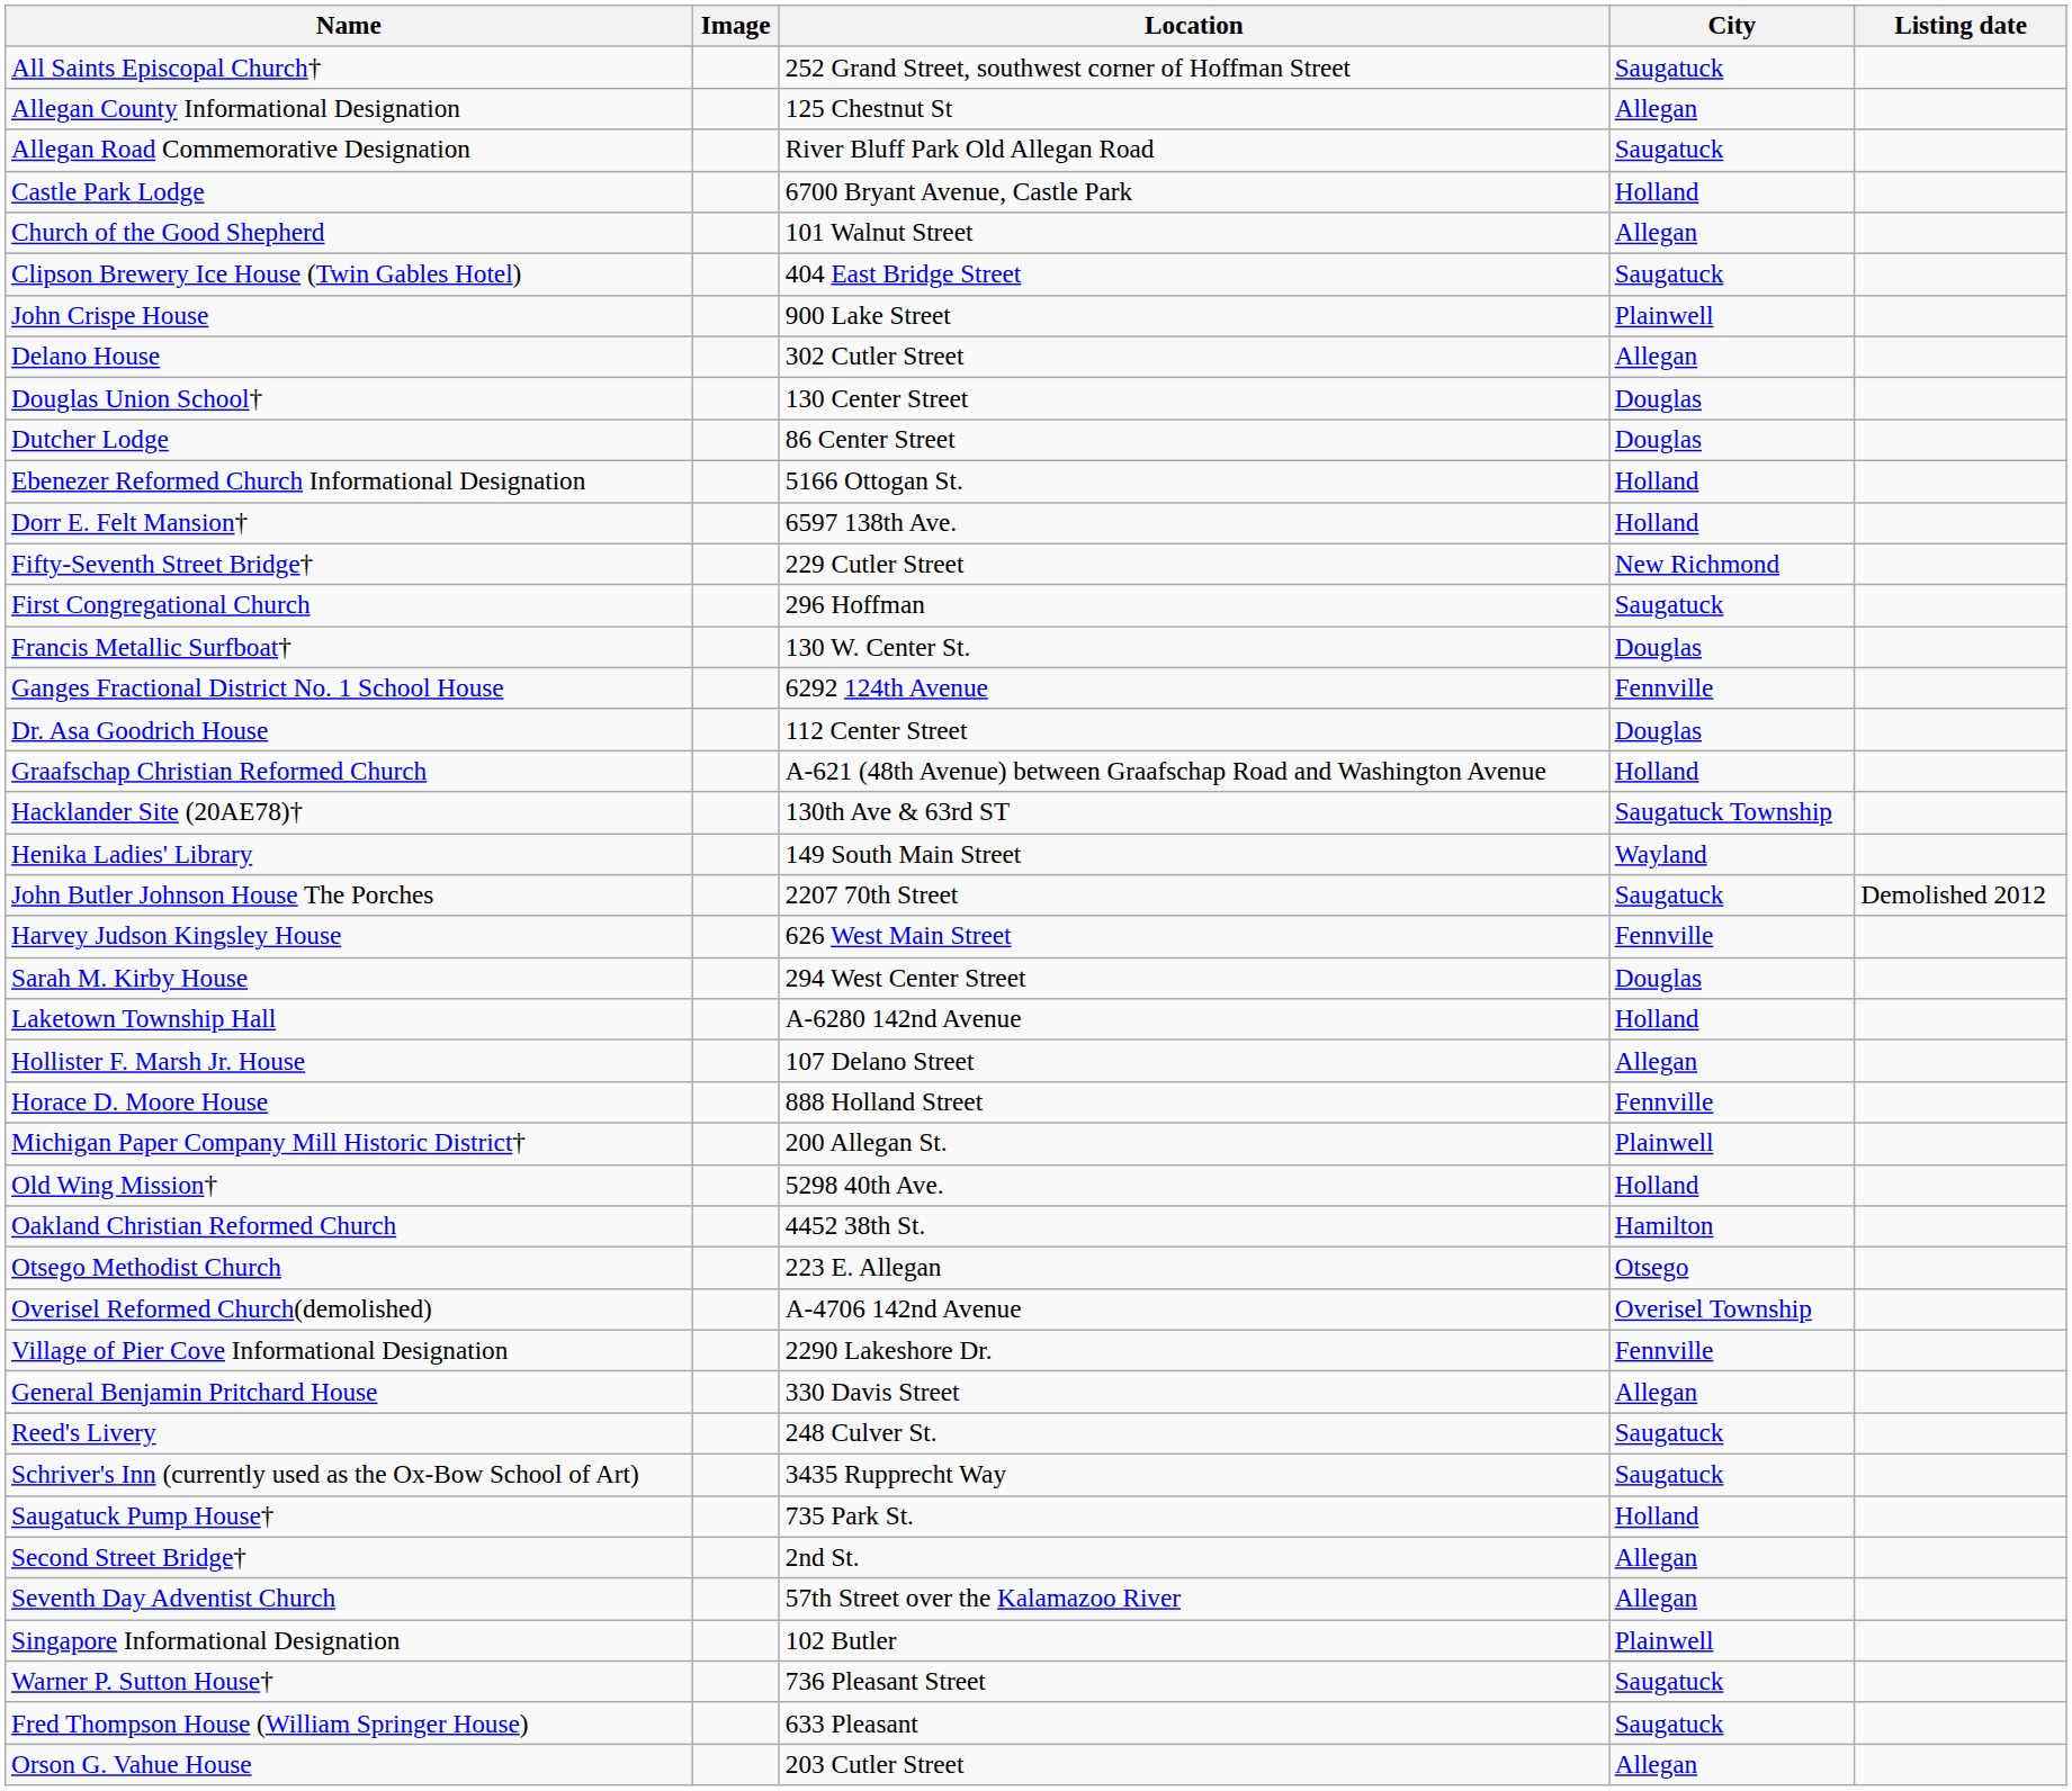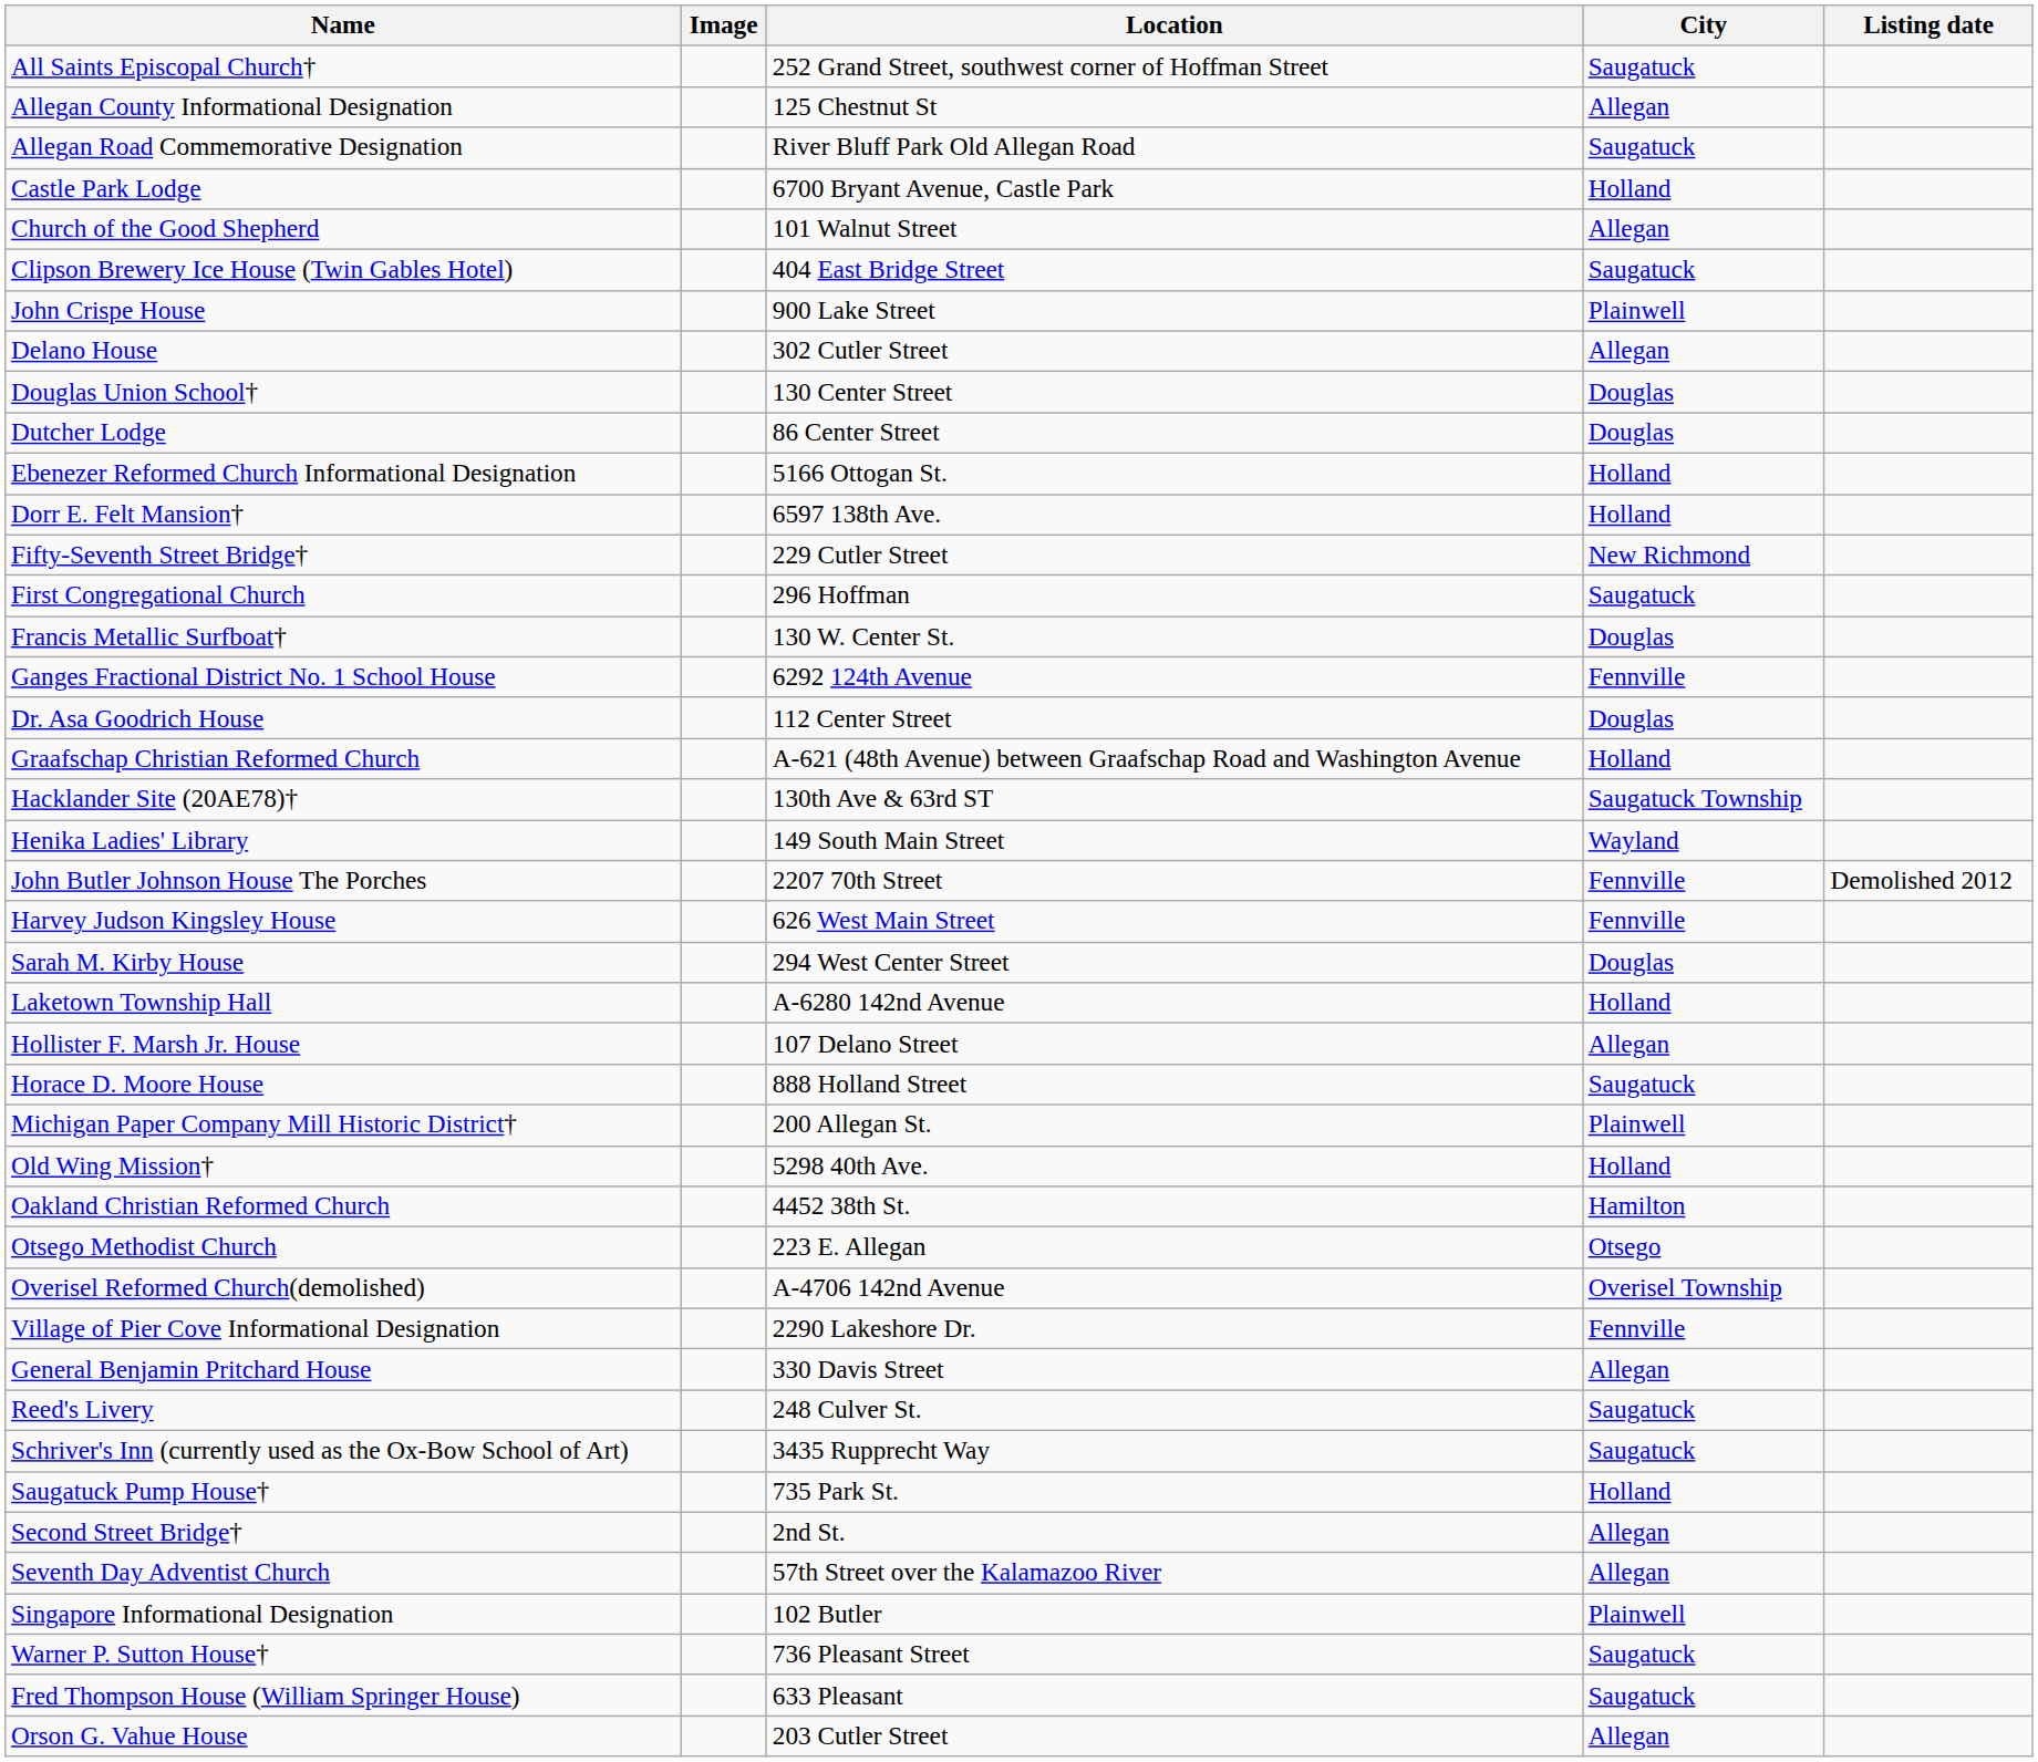 <table class="wikitable sortable" style="width:100%">
 <tr>
 <th>Name</th>
 <th>Image</th>
 <th>Location</th>
 <th>City</th>
 <th>Listing date</th>
 </tr>
 <tr>
 <td><a href='#'>All Saints Episcopal Church</a>†</td>
 <td></td>
 <td>252 Grand Street, southwest corner of Hoffman Street</td>
 <td><a href='#'>Saugatuck</a></td>
 <td></td>
 </tr>
 <tr>
 <td><a href='#'>Allegan County</a> Informational Designation</td>
 <td></td>
 <td>125 Chestnut St</td>
 <td><a href='#'>Allegan</a></td>
 <td></td>
 </tr>
 <tr>
 <td><a href='#'>Allegan Road</a> Commemorative Designation</td>
 <td></td>
 <td>River Bluff Park Old Allegan Road</td>
 <td><a href='#'>Saugatuck</a></td>
 <td></td>
 </tr>
 <tr>
 <td><a href='#'>Castle Park Lodge</a></td>
 <td></td>
 <td>6700 Bryant Avenue, Castle Park</td>
 <td><a href='#'>Holland</a></td>
 <td></td>
 </tr>
 <tr>
 <td><a href='#'>Church of the Good Shepherd</a></td>
 <td></td>
 <td>101 Walnut Street</td>
 <td><a href='#'>Allegan</a></td>
 <td></td>
 </tr>
 <tr>
 <td><a href='#'>Clipson Brewery Ice House</a> (<a href='#'>Twin Gables Hotel</a>)</td>
 <td></td>
 <td>404 <a href='#'>East Bridge Street</a></td>
 <td><a href='#'>Saugatuck</a></td>
 <td></td>
 </tr>
 <tr>
 <td><a href='#'>John Crispe House</a></td>
 <td></td>
 <td>900 Lake Street</td>
 <td><a href='#'>Plainwell</a></td>
 <td></td>
 </tr>
 <tr>
 <td><a href='#'>Delano House</a></td>
 <td></td>
 <td>302 Cutler Street</td>
 <td><a href='#'>Allegan</a></td>
 <td></td>
 </tr>
 <tr>
 <td><a href='#'>Douglas Union School</a>†</td>
 <td></td>
 <td>130 Center Street</td>
 <td><a href='#'>Douglas</a></td>
 <td></td>
 </tr>
 <tr>
 <td><a href='#'>Dutcher Lodge</a></td>
 <td></td>
 <td>86 Center Street</td>
 <td><a href='#'>Douglas</a></td>
 <td></td>
 </tr>
 <tr>
 <td><a href='#'>Ebenezer Reformed Church</a> Informational Designation</td>
 <td></td>
 <td>5166 Ottogan St.</td>
 <td><a href='#'>Holland</a></td>
 <td></td>
 </tr>
 <tr>
 <td><a href='#'>Dorr E. Felt Mansion</a>†</td>
 <td></td>
 <td>6597 138th Ave.</td>
 <td><a href='#'>Holland</a></td>
 <td></td>
 </tr>
 <tr>
 <td><a href='#'>Fifty-Seventh Street Bridge</a>†</td>
 <td></td>
 <td>229 Cutler Street</td>
 <td><a href='#'>New Richmond</a></td>
 <td></td>
 </tr>
 <tr>
 <td><a href='#'>First Congregational Church</a></td>
 <td></td>
 <td>296 Hoffman</td>
 <td><a href='#'>Saugatuck</a></td>
 <td></td>
 </tr>
 <tr>
 <td><a href='#'>Francis Metallic Surfboat</a>†</td>
 <td></td>
 <td>130 W. Center St.</td>
 <td><a href='#'>Douglas</a></td>
 <td></td>
 </tr>
 <tr>
 <td><a href='#'>Ganges Fractional District No. 1 School House</a></td>
 <td></td>
 <td>6292 <a href='#'>124th Avenue</a></td>
 <td><a href='#'>Fennville</a></td>
 <td></td>
 </tr>
 <tr>
 <td><a href='#'>Dr. Asa Goodrich House</a></td>
 <td></td>
 <td>112 Center Street</td>
 <td><a href='#'>Douglas</a></td>
 <td></td>
 </tr>
 <tr>
 <td><a href='#'>Graafschap Christian Reformed Church</a></td>
 <td></td>
 <td>A-621 (48th Avenue) between Graafschap Road and Washington Avenue</td>
 <td><a href='#'>Holland</a></td>
 <td></td>
 </tr>
 <tr>
 <td><a href='#'>Hacklander Site</a> (20AE78)†</td>
 <td></td>
 <td>130th Ave & 63rd ST</td>
 <td><a href='#'>Saugatuck Township</a></td>
 <td></td>
 </tr>
 <tr>
 <td><a href='#'>Henika Ladies' Library</a></td>
 <td></td>
 <td>149 South Main Street</td>
 <td><a href='#'>Wayland</a></td>
 <td></td>
 </tr>
 <tr>
 <td><a href='#'>John Butler Johnson House</a> The Porches</td>
 <td></td>
 <td>2207 70th Street</td>
-<td><a href='#'>Saugatuck</a></td>
+<td><a href='#'>Fennville</a></td>
 <td> Demolished 2012</td>
 </tr>
 <tr>
 <td><a href='#'>Harvey Judson Kingsley House</a></td>
 <td></td>
 <td>626 <a href='#'>West Main Street</a></td>
 <td><a href='#'>Fennville</a></td>
 <td></td>
 </tr>
 <tr>
 <td><a href='#'>Sarah M. Kirby House</a></td>
 <td></td>
 <td>294 West Center Street</td>
 <td><a href='#'>Douglas</a></td>
 <td></td>
 </tr>
 <tr>
 <td><a href='#'>Laketown Township Hall</a></td>
 <td></td>
 <td>A-6280 142nd Avenue</td>
 <td><a href='#'>Holland</a></td>
 <td></td>
 </tr>
 <tr>
 <td><a href='#'>Hollister F. Marsh Jr. House</a></td>
 <td></td>
 <td>107 Delano Street</td>
 <td><a href='#'>Allegan</a></td>
 <td></td>
 </tr>
 <tr>
 <td><a href='#'>Horace D. Moore House</a></td>
 <td></td>
 <td>888 Holland Street</td>
-<td><a href='#'>Fennville</a></td>
+<td><a href='#'>Saugatuck</a></td>
 <td></td>
 </tr>
 <tr>
 <td><a href='#'>Michigan Paper Company Mill Historic District</a>†</td>
 <td></td>
 <td>200 Allegan St.</td>
 <td><a href='#'>Plainwell</a></td>
 <td></td>
 </tr>
 <tr>
 <td><a href='#'>Old Wing Mission</a>†</td>
 <td></td>
 <td>5298 40th Ave.</td>
 <td><a href='#'>Holland</a></td>
 <td></td>
 </tr>
 <tr>
 <td><a href='#'>Oakland Christian Reformed Church</a></td>
 <td></td>
 <td>4452 38th St.</td>
 <td><a href='#'>Hamilton</a></td>
 <td></td>
 </tr>
 <tr>
 <td><a href='#'>Otsego Methodist Church</a></td>
 <td></td>
 <td>223 E. Allegan</td>
 <td><a href='#'>Otsego</a></td>
 <td></td>
 </tr>
 <tr>
 <td><a href='#'>Overisel Reformed Church</a>(demolished)</td>
 <td></td>
 <td>A-4706 142nd Avenue</td>
 <td><a href='#'>Overisel Township</a></td>
 <td></td>
 </tr>
 <tr>
 <td><a href='#'>Village of Pier Cove</a> Informational Designation</td>
 <td></td>
 <td>2290 Lakeshore Dr.</td>
 <td><a href='#'>Fennville</a></td>
 <td></td>
 </tr>
 <tr>
 <td><a href='#'>General Benjamin Pritchard House</a></td>
 <td></td>
 <td>330 Davis Street</td>
 <td><a href='#'>Allegan</a></td>
 <td></td>
 </tr>
 <tr>
 <td><a href='#'>Reed's Livery</a></td>
 <td></td>
 <td>248 Culver St.</td>
 <td><a href='#'>Saugatuck</a></td>
 <td></td>
 </tr>
 <tr>
 <td><a href='#'>Schriver's Inn</a> (currently used as the Ox-Bow School of Art)</td>
 <td></td>
 <td>3435 Rupprecht Way</td>
 <td><a href='#'>Saugatuck</a></td>
 <td></td>
 </tr>
 <tr>
 <td><a href='#'>Saugatuck Pump House</a>†</td>
 <td></td>
 <td>735 Park St.</td>
 <td><a href='#'>Holland</a></td>
 <td></td>
 </tr>
 <tr>
 <td><a href='#'>Second Street Bridge</a>†</td>
 <td></td>
 <td>2nd St.</td>
 <td><a href='#'>Allegan</a></td>
 <td></td>
 </tr>
 <tr>
 <td><a href='#'>Seventh Day Adventist Church</a></td>
 <td></td>
 <td>57th Street over the <a href='#'>Kalamazoo River</a></td>
 <td><a href='#'>Allegan</a></td>
 <td></td>
 </tr>
 <tr>
 <td><a href='#'>Singapore</a> Informational Designation</td>
 <td></td>
 <td>102 Butler</td>
 <td><a href='#'>Plainwell</a></td>
 <td></td>
 </tr>
 <tr>
 <td><a href='#'>Warner P. Sutton House</a>†</td>
 <td></td>
 <td>736 Pleasant Street</td>
 <td><a href='#'>Saugatuck</a></td>
 <td></td>
 </tr>
 <tr>
 <td><a href='#'>Fred Thompson House</a> (<a href='#'>William Springer House</a>)</td>
 <td></td>
 <td>633 Pleasant</td>
 <td><a href='#'>Saugatuck</a></td>
 <td></td>
 </tr>
 <tr>
 <td><a href='#'>Orson G. Vahue House</a></td>
 <td></td>
 <td>203 Cutler Street</td>
 <td><a href='#'>Allegan</a></td>
 <td></td>
 </tr>
 </table>
